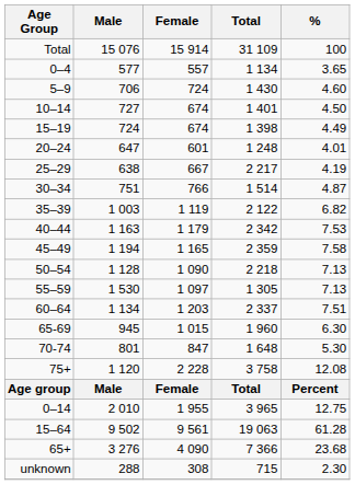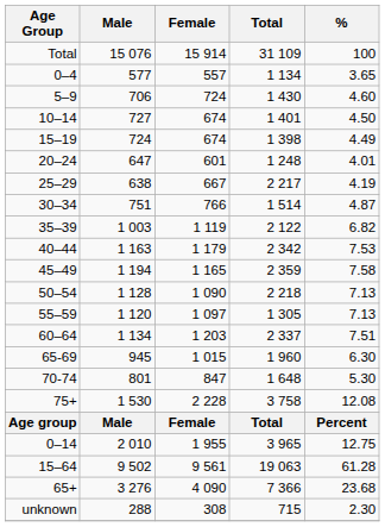 <table class="wikitable">
 <tr>
 <th width="80pt">Age Group</th>
 <th width="80pt">Male</th>
 <th width="80pt">Female</th>
 <th width="80pt">Total</th>
 <th width="80pt">%</th>
 </tr>
 <tr>
 <td align="right">Total</td>
 <td align="right">15 076</td>
 <td align="right">15 914</td>
 <td align="right">31 109</td>
 <td align="right">100</td>
 </tr>
 <tr>
 <td align="right">0–4</td>
 <td align="right">577</td>
 <td align="right">557</td>
 <td align="right">1 134</td>
 <td align="right">3.65</td>
 </tr>
 <tr>
 <td align="right">5–9</td>
 <td align="right">706</td>
 <td align="right">724</td>
 <td align="right">1 430</td>
 <td align="right">4.60</td>
 </tr>
 <tr>
 <td align="right">10–14</td>
 <td align="right">727</td>
 <td align="right">674</td>
 <td align="right">1 401</td>
 <td align="right">4.50</td>
 </tr>
 <tr>
 <td align="right">15–19</td>
 <td align="right">724</td>
 <td align="right">674</td>
 <td align="right">1 398</td>
 <td align="right">4.49</td>
 </tr>
 <tr>
 <td align="right">20–24</td>
 <td align="right">647</td>
 <td align="right">601</td>
 <td align="right">1 248</td>
 <td align="right">4.01</td>
 </tr>
 <tr>
 <td align="right">25–29</td>
 <td align="right">638</td>
 <td align="right">667</td>
 <td align="right">2 217</td>
 <td align="right">4.19</td>
 </tr>
 <tr>
 <td align="right">30–34</td>
 <td align="right">751</td>
 <td align="right">766</td>
 <td align="right">1 514</td>
 <td align="right">4.87</td>
 </tr>
 <tr>
 <td align="right">35–39</td>
 <td align="right">1 003</td>
 <td align="right">1 119</td>
 <td align="right">2 122</td>
 <td align="right">6.82</td>
 </tr>
 <tr>
 <td align="right">40–44</td>
 <td align="right">1 163</td>
 <td align="right">1 179</td>
 <td align="right">2 342</td>
 <td align="right">7.53</td>
 </tr>
 <tr>
 <td align="right">45–49</td>
 <td align="right">1 194</td>
 <td align="right">1 165</td>
 <td align="right">2 359</td>
 <td align="right">7.58</td>
 </tr>
 <tr>
 <td align="right">50–54</td>
 <td align="right">1 128</td>
 <td align="right">1 090</td>
 <td align="right">2 218</td>
 <td align="right">7.13</td>
 </tr>
 <tr>
 <td align="right">55–59</td>
-<td align="right">1 530</td>
+<td align="right">1 120</td>
 <td align="right">1 097</td>
 <td align="right">1 305</td>
 <td align="right">7.13</td>
 </tr>
 <tr>
 <td align="right">60–64</td>
 <td align="right">1 134</td>
 <td align="right">1 203</td>
 <td align="right">2 337</td>
 <td align="right">7.51</td>
 </tr>
 <tr>
 <td align="right">65-69</td>
 <td align="right">945</td>
 <td align="right">1 015</td>
 <td align="right">1 960</td>
 <td align="right">6.30</td>
 </tr>
 <tr>
 <td align="right">70-74</td>
 <td align="right">801</td>
 <td align="right">847</td>
 <td align="right">1 648</td>
 <td align="right">5.30</td>
 </tr>
 <tr>
 <td align="right">75+</td>
-<td align="right">1 120</td>
+<td align="right">1 530</td>
 <td align="right">2 228</td>
 <td align="right">3 758</td>
 <td align="right">12.08</td>
 </tr>
 <tr>
 <th width="50">Age group</th>
 <th width="80pt">Male</th>
 <th width="80">Female</th>
 <th width="80">Total</th>
 <th width="50">Percent</th>
 </tr>
 <tr>
 <td align="right">0–14</td>
 <td align="right">2 010</td>
 <td align="right">1 955</td>
 <td align="right">3 965</td>
 <td align="right">12.75</td>
 </tr>
 <tr>
 <td align="right">15–64</td>
 <td align="right">9 502</td>
 <td align="right">9 561</td>
 <td align="right">19 063</td>
 <td align="right">61.28</td>
 </tr>
 <tr>
 <td align="right">65+</td>
 <td align="right">3 276</td>
 <td align="right">4 090</td>
 <td align="right">7 366</td>
 <td align="right">23.68</td>
 </tr>
 <tr>
 <td align="right">unknown</td>
 <td align="right">288</td>
 <td align="right">308</td>
 <td align="right">715</td>
 <td align="right">2.30</td>
 </tr>
 <tr>
 </tr>
 </table>
